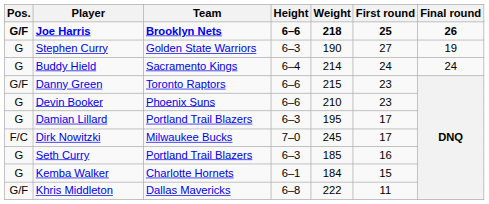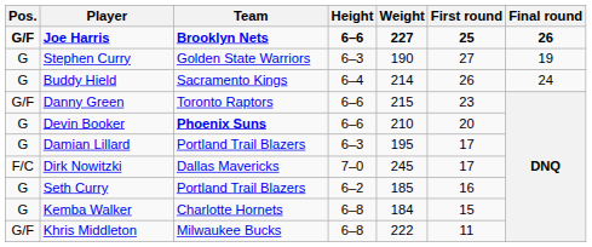 <table class="wikitable">
 <tr>
 <th>Pos.</th>
 <th style="width:150px;">Player</th>
 <th width=175>Team</th>
 <th>Height</th>
 <th>Weight</th>
 <th>First round</th>
 <th>Final round</th>
 </tr>
 <tr>
 <td style="text-align:center"><strong>G/F</strong></td>
 <td><strong><a href='#'>Joe Harris</a></strong></td>
 <td><strong><a href='#'>Brooklyn Nets</a></strong></td>
 <td align=center><strong>6–6</strong></td>
-<td align=center><strong>218</strong></td>
+<td align=center><strong>227</strong></td>
 <td align=center><strong>25</strong></td>
 <td style="text-align:center;"><strong>26</strong></td>
 </tr>
 <tr>
 <td style="text-align:center">G</td>
 <td><a href='#'>Stephen Curry</a></td>
 <td><a href='#'>Golden State Warriors</a></td>
 <td align=center>6–3</td>
 <td align=center>190</td>
 <td align=center>27</td>
 <td style="text-align:center;">19</td>
 </tr>
 <tr>
 <td style="text-align:center">G</td>
 <td><a href='#'>Buddy Hield</a></td>
 <td><a href='#'>Sacramento Kings</a></td>
 <td align=center>6–4</td>
 <td align=center>214</td>
-<td align=center>24</td>
+<td align=center>26</td>
 <td style="text-align:center;">24</td>
 </tr>
 <tr>
 <td style="text-align:center">G/F</td>
 <td><a href='#'>Danny Green</a></td>
 <td><a href='#'>Toronto Raptors</a></td>
 <td align=center>6–6</td>
 <td align=center>215</td>
 <td align=center>23</td>
 <th rowspan="7" style="text-align:center;">DNQ</th>
 </tr>
 <tr>
 <td style="text-align:center">G</td>
 <td><a href='#'>Devin Booker</a></td>
-<td><a href='#'>Phoenix Suns</a></td>
+<td><strong><a href='#'>Phoenix Suns</a></strong></td>
 <td align=center>6–6</td>
 <td align=center>210</td>
-<td align=center>23</td>
+<td align=center>20</td>
 </tr>
 <tr>
 <td style="text-align:center">G</td>
 <td><a href='#'>Damian Lillard</a></td>
 <td><a href='#'>Portland Trail Blazers</a></td>
 <td align=center>6–3</td>
 <td align=center>195</td>
 <td align=center>17</td>
 </tr>
 <tr>
 <td style="text-align:center">F/C</td>
 <td><a href='#'>Dirk Nowitzki</a></td>
-<td><a href='#'>Milwaukee Bucks</a></td>
+<td><a href='#'>Dallas Mavericks</a></td>
 <td align=center>7–0</td>
 <td align=center>245</td>
 <td align=center>17</td>
 </tr>
 <tr>
 <td style="text-align:center">G</td>
 <td><a href='#'>Seth Curry</a></td>
 <td><a href='#'>Portland Trail Blazers</a></td>
-<td align=center>6–3</td>
+<td align=center>6–2</td>
 <td align=center>185</td>
 <td align=center>16</td>
 </tr>
 <tr>
 <td style="text-align:center">G</td>
 <td><a href='#'>Kemba Walker</a></td>
 <td><a href='#'>Charlotte Hornets</a></td>
-<td align=center>6–1</td>
+<td align=center>6–8</td>
 <td align=center>184</td>
 <td align=center>15</td>
 </tr>
 <tr>
 <td style="text-align:center">G/F</td>
 <td><a href='#'>Khris Middleton</a></td>
-<td><a href='#'>Dallas Mavericks</a></td>
+<td><a href='#'>Milwaukee Bucks</a></td>
 <td align=center>6–8</td>
 <td align=center>222</td>
 <td align=center>11</td>
 </tr>
 </table>
